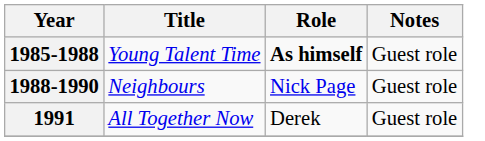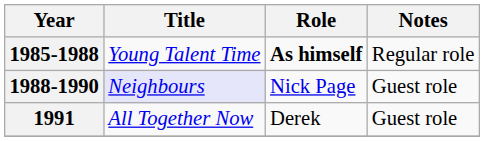 <table class="wikitable sortable plainrowheaders">
 <tr>
 <th scope="col">Year</th>
 <th scope="col">Title</th>
 <th scope="col">Role</th>
 <th scope="col" class="unsortable">Notes</th>
 </tr>
 <tr>
 <th scope="row">1985-1988</th>
 <td><em><a href='#'>Young Talent Time</a></em></td>
 <td><strong>As himself</strong></td>
-<td>Guest role</td>
+<td>Regular role</td>
 </tr>
 <tr>
 <th scope="row">1988-1990</th>
-<td><em><a href='#'>Neighbours</a></em></td>
+<td style="background: lavender;"><em><a href='#'>Neighbours</a></em></td>
 <td><a href='#'>Nick Page</a></td>
 <td>Guest role</td>
 </tr>
 <tr>
 <th scope="row">1991</th>
 <td><em><a href='#'>All Together Now</a></em></td>
 <td>Derek</td>
 <td>Guest role</td>
 </tr>
 <tr>
 </tr>
 </table>
